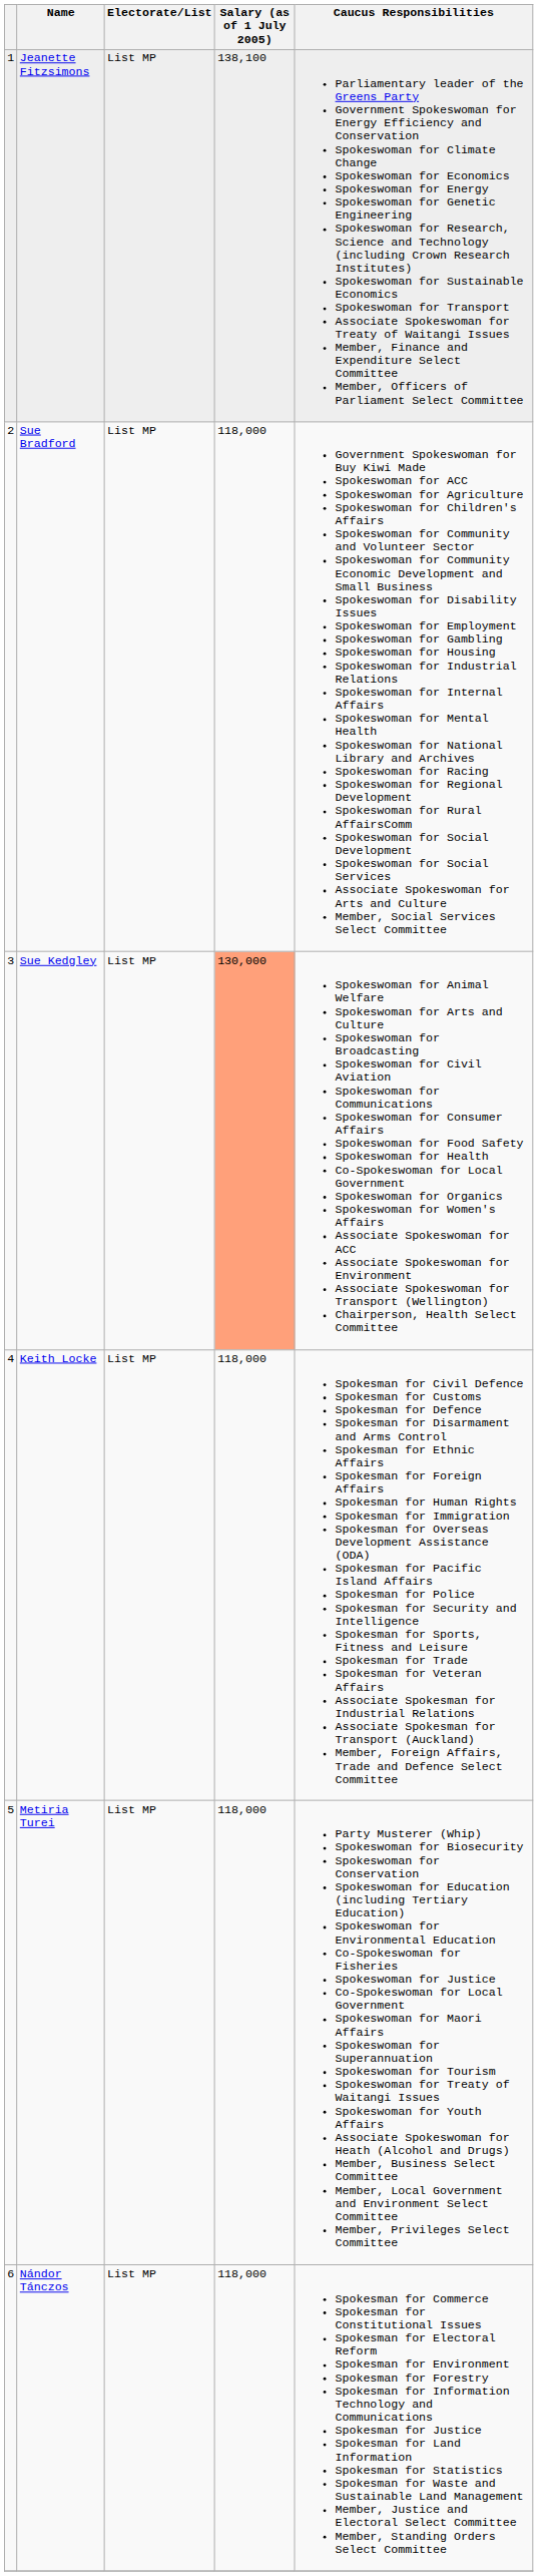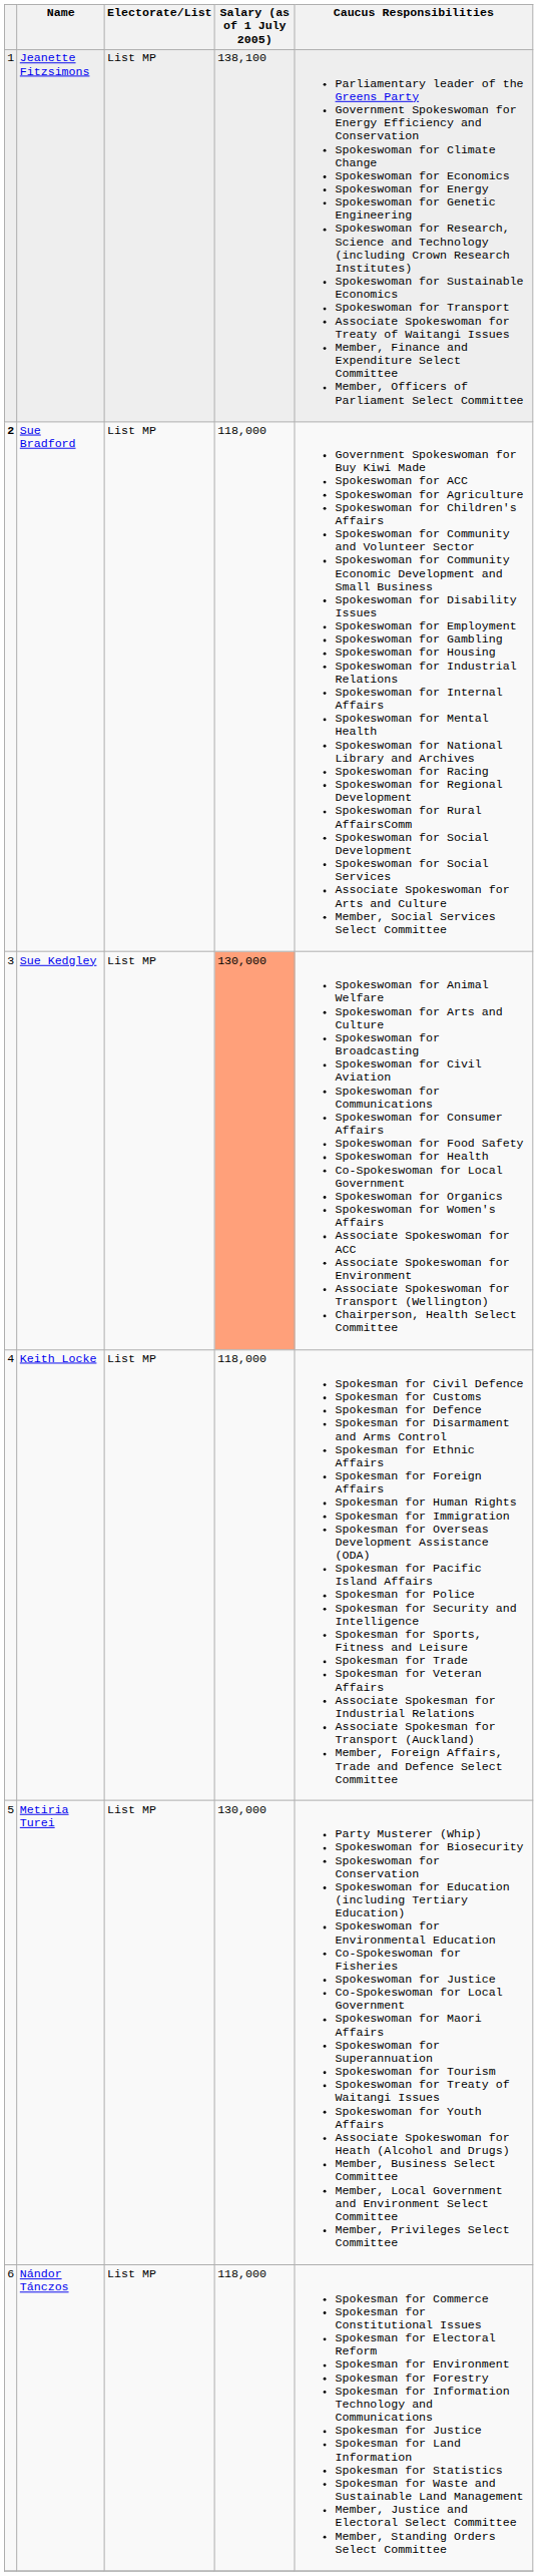 <table class="wikitable" style="font-size: 95%;" width=90%">
 <tr style="vertical-align: top;">
 <th bgcolor=></th>
 <th>Name</th>
 <th>Electorate/List</th>
 <th>Salary (as of 1 July 2005)</th>
 <th>Caucus Responsibilities</th>
 </tr>
 <tr style="vertical-align: top; background:#EEEEEE;">
 <td>1</td>
 <td><a href='#'>Jeanette Fitzsimons</a></td>
 <td>List MP</td>
 <td>138,100</td>
 <td><br><ul><li>Parliamentary leader of the <a href='#'>Greens Party</a></li><li>Government Spokeswoman for Energy Efficiency and Conservation</li><li>Spokeswoman for Climate Change</li><li>Spokeswoman for Economics</li><li>Spokeswoman for Energy</li><li>Spokeswoman for Genetic Engineering</li><li>Spokeswoman for Research, Science and Technology (including Crown Research Institutes)</li><li>Spokeswoman for Sustainable Economics</li><li>Spokeswoman for Transport</li><li>Associate Spokeswoman for Treaty of Waitangi Issues</li><li>Member, Finance and Expenditure Select Committee</li><li>Member, Officers of Parliament Select Committee</li></ul></td>
 </tr>
 <tr style="vertical-align: top;">
-<td>2</td>
+<td><strong>2</strong></td>
 <td><a href='#'>Sue Bradford</a></td>
 <td>List MP</td>
 <td>118,000</td>
 <td><br><ul><li>Government Spokeswoman for Buy Kiwi Made</li><li>Spokeswoman for ACC</li><li>Spokeswoman for Agriculture</li><li>Spokeswoman for Children's Affairs</li><li>Spokeswoman for Community and Volunteer Sector</li><li>Spokeswoman for Community Economic Development and Small Business</li><li>Spokeswoman for Disability Issues</li><li>Spokeswoman for Employment</li><li>Spokeswoman for Gambling</li><li>Spokeswoman for Housing</li><li>Spokeswoman for Industrial Relations</li><li>Spokeswoman for Internal Affairs</li><li>Spokeswoman for Mental Health</li><li>Spokeswoman for National Library and Archives</li><li>Spokeswoman for Racing</li><li>Spokeswoman for Regional Development</li><li>Spokeswoman for Rural AffairsComm</li><li>Spokeswoman for Social Development</li><li>Spokeswoman for Social Services</li><li>Associate Spokeswoman for Arts and Culture</li><li>Member, Social Services Select Committee</li></ul></td>
 </tr>
 <tr style="vertical-align: top;">
 <td>3</td>
 <td><a href='#'>Sue Kedgley</a></td>
 <td>List MP</td>
 <td style="background: lightsalmon;">130,000</td>
 <td><br><ul><li>Spokeswoman for Animal Welfare</li><li>Spokeswoman for Arts and Culture</li><li>Spokeswoman for Broadcasting</li><li>Spokeswoman for Civil Aviation</li><li>Spokeswoman for Communications</li><li>Spokeswoman for Consumer Affairs</li><li>Spokeswoman for Food Safety</li><li>Spokeswoman for Health</li><li>Co-Spokeswoman for Local Government</li><li>Spokeswoman for Organics</li><li>Spokeswoman for Women's Affairs</li><li>Associate Spokeswoman for ACC</li><li>Associate Spokeswoman for Environment</li><li>Associate Spokeswoman for Transport (Wellington)</li><li>Chairperson, Health Select Committee</li></ul></td>
 </tr>
 <tr style="vertical-align: top;">
 <td>4</td>
 <td><a href='#'>Keith Locke</a></td>
 <td>List MP</td>
 <td>118,000</td>
 <td><br><ul><li>Spokesman for Civil Defence</li><li>Spokesman for Customs</li><li>Spokesman for Defence</li><li>Spokesman for Disarmament and Arms Control</li><li>Spokesman for Ethnic Affairs</li><li>Spokesman for Foreign Affairs</li><li>Spokesman for Human Rights</li><li>Spokesman for Immigration</li><li>Spokesman for Overseas Development Assistance (ODA)</li><li>Spokesman for Pacific Island Affairs</li><li>Spokesman for Police</li><li>Spokesman for Security and Intelligence</li><li>Spokesman for Sports, Fitness and Leisure</li><li>Spokesman for Trade</li><li>Spokesman for Veteran Affairs</li><li>Associate Spokesman for Industrial Relations</li><li>Associate Spokesman for Transport (Auckland)</li><li>Member, Foreign Affairs, Trade and Defence Select Committee</li></ul></td>
 </tr>
 <tr style="vertical-align: top;">
 <td>5</td>
 <td><a href='#'>Metiria Turei</a></td>
 <td>List MP</td>
-<td>118,000</td>
+<td>130,000</td>
 <td><br><ul><li>Party Musterer (Whip)</li><li>Spokeswoman for Biosecurity</li><li>Spokeswoman for Conservation</li><li>Spokeswoman for Education (including Tertiary Education)</li><li>Spokeswoman for Environmental Education</li><li>Co-Spokeswoman for Fisheries</li><li>Spokeswoman for Justice</li><li>Co-Spokeswoman for Local Government</li><li>Spokeswoman for Maori Affairs</li><li>Spokeswoman for Superannuation</li><li>Spokeswoman for Tourism</li><li>Spokeswoman for Treaty of Waitangi Issues</li><li>Spokeswoman for Youth Affairs</li><li>Associate Spokeswoman for Heath (Alcohol and Drugs)</li><li>Member, Business Select Committee</li><li>Member, Local Government and Environment Select Committee</li><li>Member, Privileges Select Committee</li></ul></td>
 </tr>
 <tr style="vertical-align: top;">
 <td>6</td>
 <td><a href='#'>Nándor Tánczos</a></td>
 <td>List MP</td>
 <td>118,000</td>
 <td><br><ul><li>Spokesman for Commerce</li><li>Spokesman for Constitutional Issues</li><li>Spokesman for Electoral Reform</li><li>Spokesman for Environment</li><li>Spokesman for Forestry</li><li>Spokesman for Information Technology and Communications</li><li>Spokesman for Justice</li><li>Spokesman for Land Information</li><li>Spokesman for Statistics</li><li>Spokesman for Waste and Sustainable Land Management</li><li>Member, Justice and Electoral Select Committee</li><li>Member, Standing Orders Select Committee</li></ul></td>
 </tr>
 <tr>
 </tr>
 </table>
